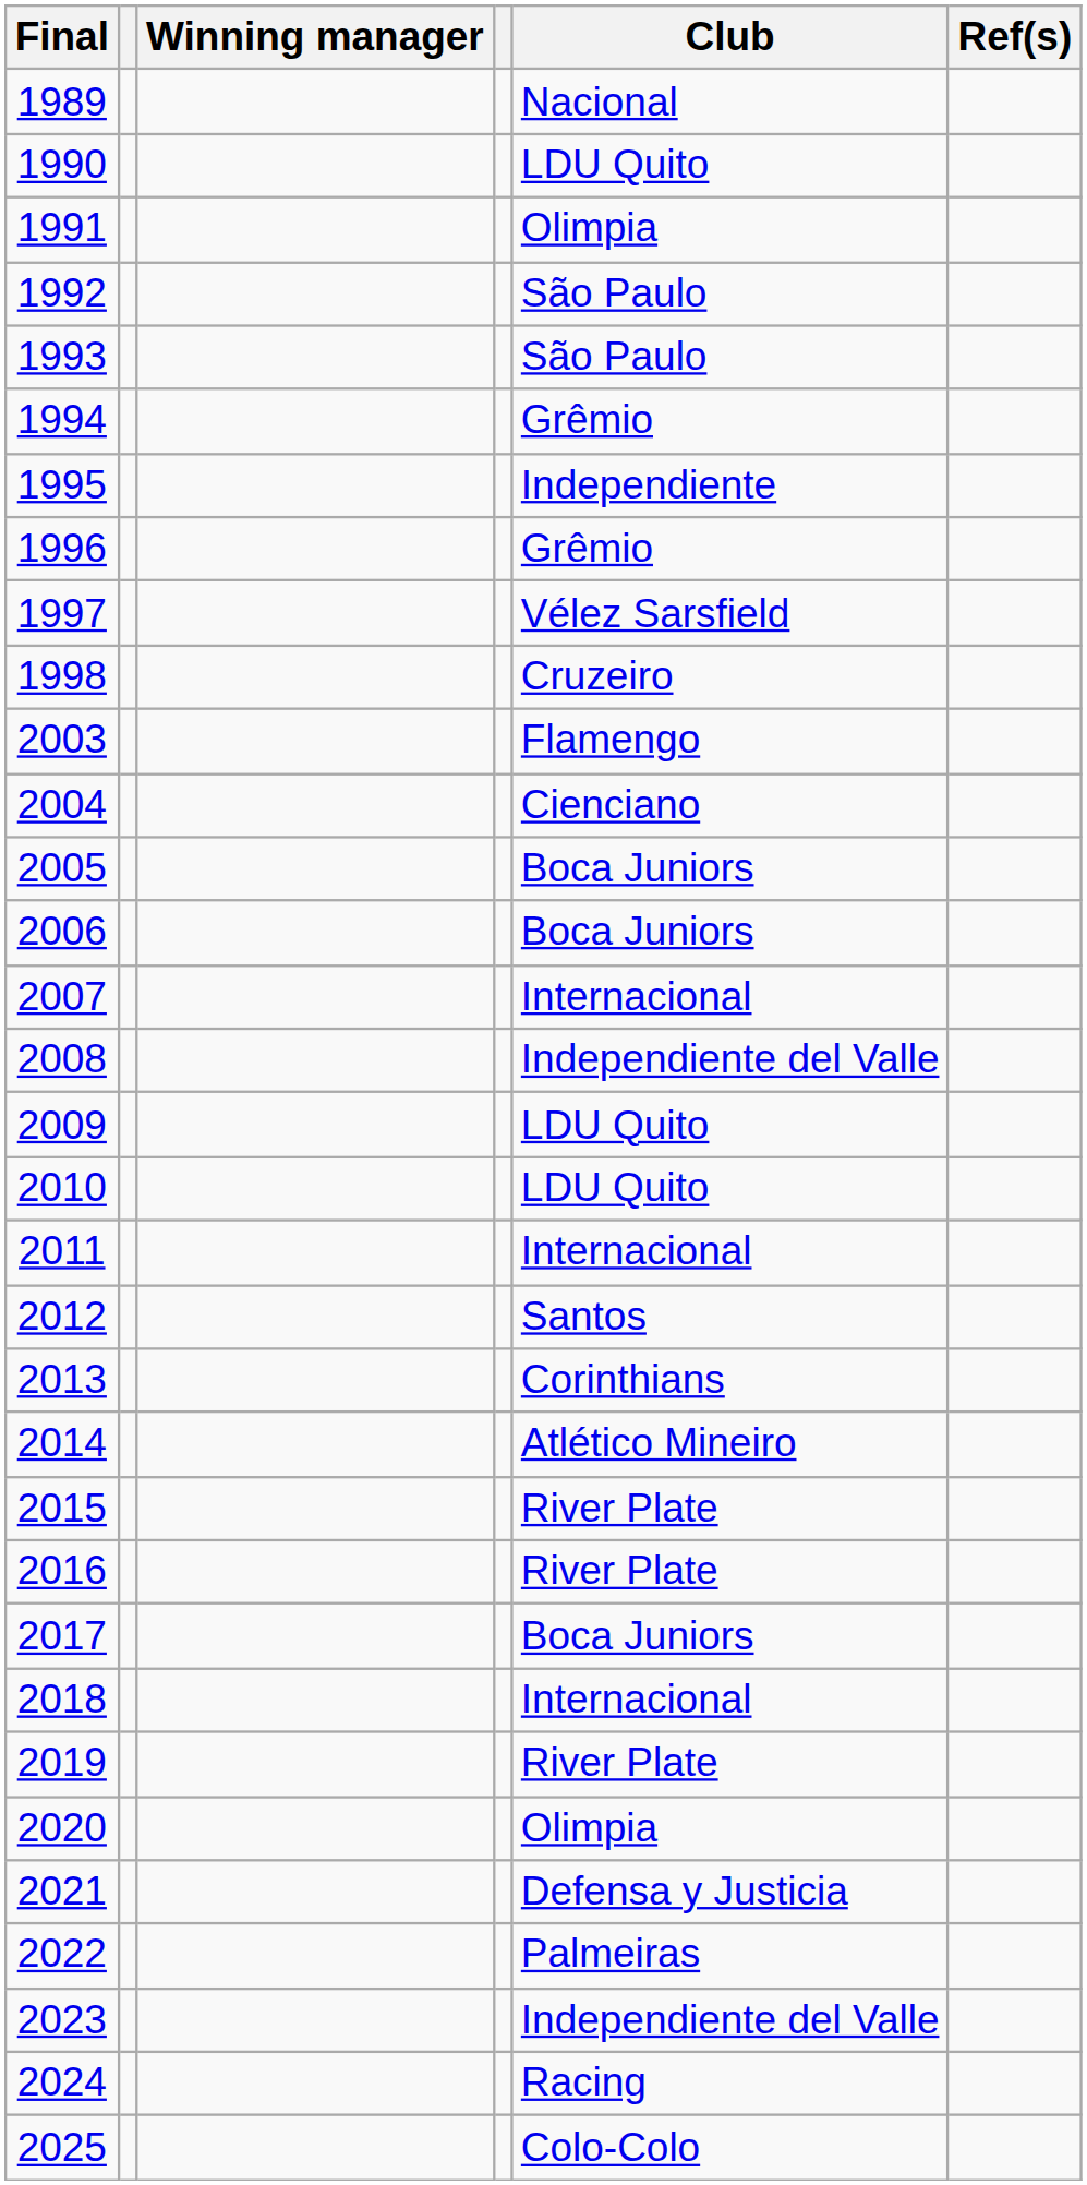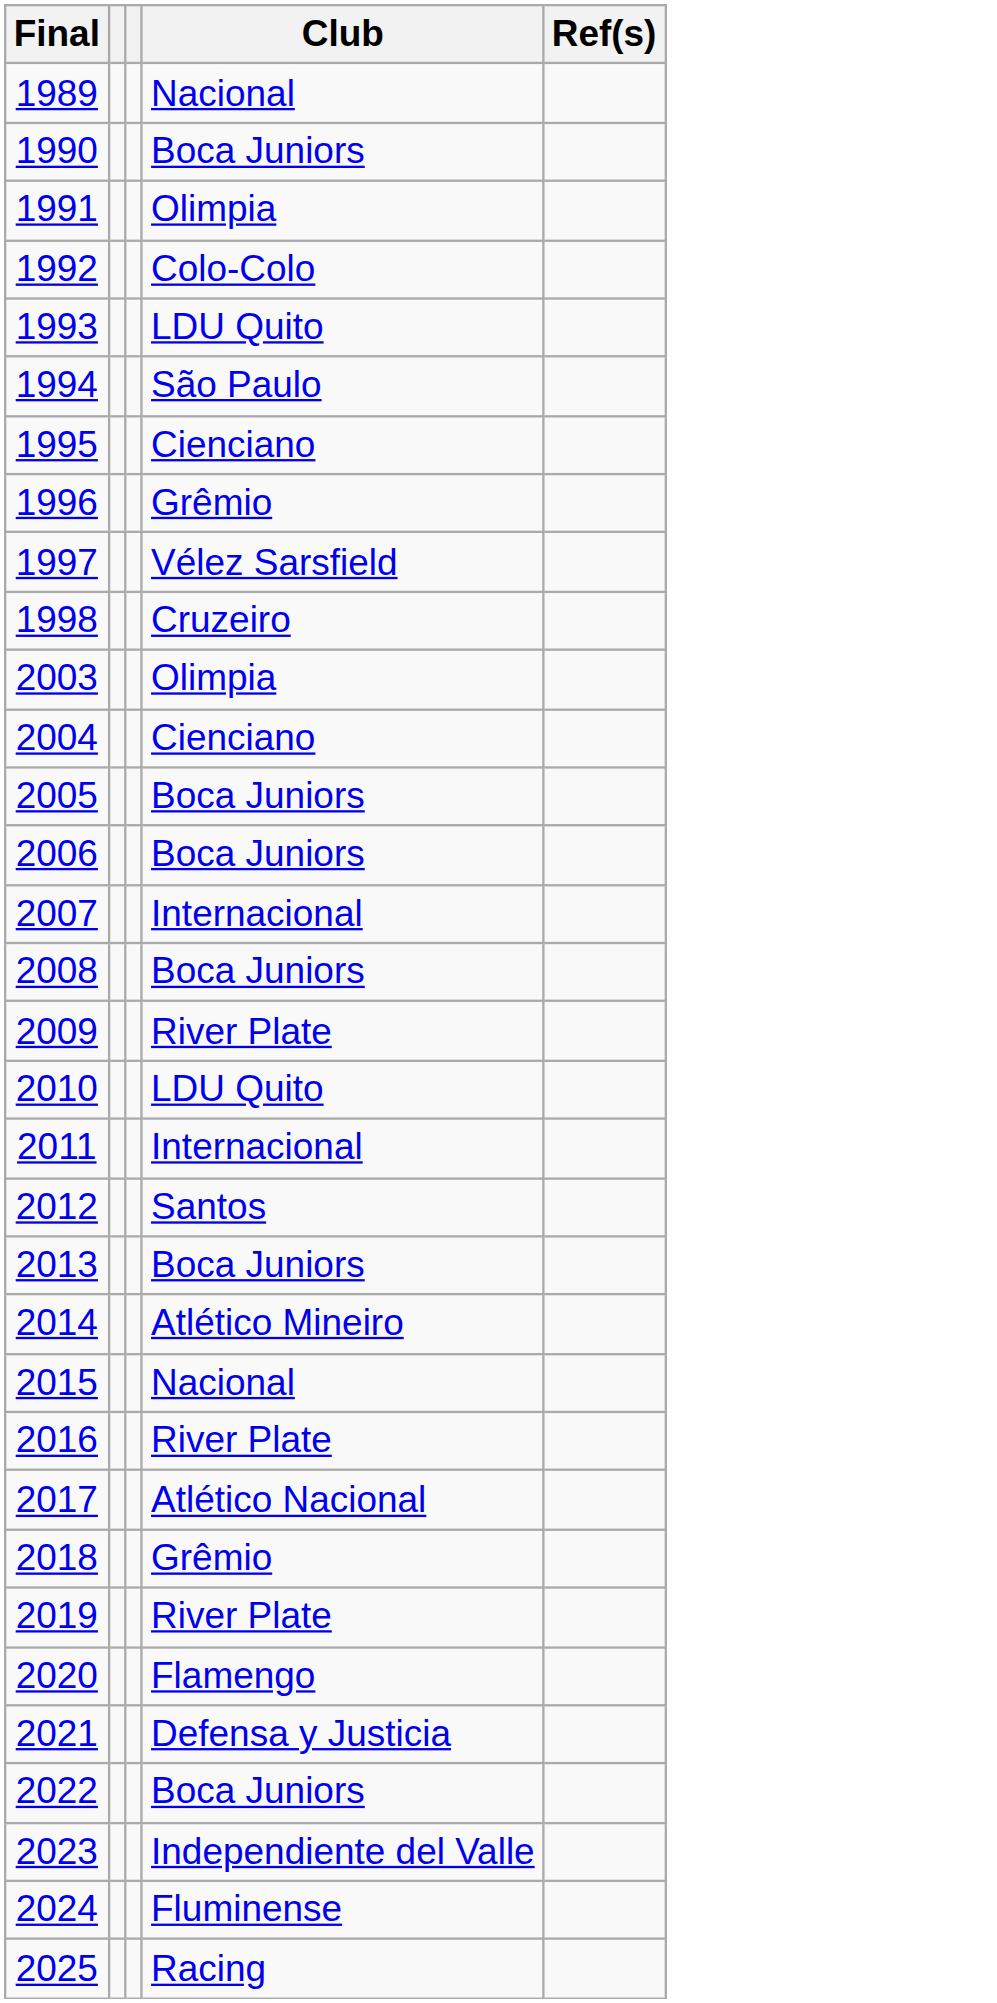 <table class="sortable wikitable">
 <tr>
 <th>Final</th>
 <th></th>
-<th>Winning manager</th>
 <th></th>
 <th>Club</th>
 <th class="unsortable">Ref(s)</th>
 </tr>
 <tr>
 <td align=center><a href='#'>1989</a></td>
-<td></td>
 <td></td>
 <td></td>
 <td><a href='#'>Nacional</a></td>
 <td align=center></td>
 </tr>
 <tr>
 <td align=center><a href='#'>1990</a></td>
 <td></td>
 <td></td>
-<td></td>
-<td><a href='#'>LDU Quito</a></td>
+<td><a href='#'>Boca Juniors</a></td>
 <td align=center></td>
 </tr>
 <tr>
 <td align=center><a href='#'>1991</a></td>
-<td></td>
 <td></td>
 <td></td>
 <td><a href='#'>Olimpia</a></td>
 <td align=center></td>
 </tr>
 <tr>
 <td align=center><a href='#'>1992</a></td>
 <td></td>
 <td></td>
-<td></td>
-<td><a href='#'>São Paulo</a></td>
+<td><a href='#'>Colo-Colo</a></td>
 <td align=center></td>
 </tr>
 <tr>
 <td align=center><a href='#'>1993</a></td>
 <td></td>
 <td></td>
-<td></td>
-<td><a href='#'>São Paulo</a></td>
+<td><a href='#'>LDU Quito</a></td>
 <td align=center></td>
 </tr>
 <tr>
 <td align=center><a href='#'>1994</a></td>
 <td></td>
 <td></td>
-<td></td>
-<td><a href='#'>Grêmio</a></td>
+<td><a href='#'>São Paulo</a></td>
 <td align=center></td>
 </tr>
 <tr>
 <td align=center><a href='#'>1995</a></td>
 <td></td>
 <td></td>
-<td></td>
-<td><a href='#'>Independiente</a></td>
+<td><a href='#'>Cienciano</a></td>
 <td align=center></td>
 </tr>
 <tr>
 <td align=center><a href='#'>1996</a></td>
-<td></td>
 <td></td>
 <td></td>
 <td><a href='#'>Grêmio</a></td>
 <td align=center></td>
 </tr>
 <tr>
 <td align=center><a href='#'>1997</a></td>
 <td></td>
 <td></td>
-<td></td>
 <td><a href='#'>Vélez Sarsfield</a></td>
 <td align=center></td>
 </tr>
 <tr>
 <td align=center><a href='#'>1998</a></td>
-<td></td>
 <td></td>
 <td></td>
 <td><a href='#'>Cruzeiro</a></td>
 <td align=center></td>
 </tr>
 <tr>
 <td align=center><a href='#'>2003</a></td>
 <td></td>
 <td></td>
-<td></td>
-<td><a href='#'>Flamengo</a></td>
+<td><a href='#'>Olimpia</a></td>
 <td align=center></td>
 </tr>
 <tr>
 <td align=center><a href='#'>2004</a></td>
-<td></td>
 <td></td>
 <td></td>
 <td><a href='#'>Cienciano</a></td>
 <td align=center></td>
 </tr>
 <tr>
 <td align=center><a href='#'>2005</a></td>
 <td></td>
 <td></td>
-<td></td>
 <td><a href='#'>Boca Juniors</a></td>
 <td align=center></td>
 </tr>
 <tr>
 <td align=center><a href='#'>2006</a></td>
-<td></td>
 <td></td>
 <td></td>
 <td><a href='#'>Boca Juniors</a></td>
 <td align=center></td>
 </tr>
 <tr>
 <td align=center><a href='#'>2007</a></td>
 <td></td>
 <td></td>
-<td></td>
 <td><a href='#'>Internacional</a></td>
 <td align=center></td>
 </tr>
 <tr>
 <td align=center><a href='#'>2008</a></td>
 <td></td>
 <td></td>
-<td></td>
-<td><a href='#'>Independiente del Valle</a></td>
+<td><a href='#'>Boca Juniors</a></td>
 <td align=center></td>
 </tr>
 <tr>
 <td align=center><a href='#'>2009</a></td>
 <td></td>
 <td></td>
-<td></td>
-<td><a href='#'>LDU Quito</a></td>
+<td><a href='#'>River Plate</a></td>
 <td align=center></td>
 </tr>
 <tr>
 <td align=center><a href='#'>2010</a></td>
-<td></td>
 <td></td>
 <td></td>
 <td><a href='#'>LDU Quito</a></td>
 <td align=center></td>
 </tr>
 <tr>
 <td align=center><a href='#'>2011</a></td>
 <td></td>
 <td></td>
-<td></td>
 <td><a href='#'>Internacional</a></td>
 <td align=center></td>
 </tr>
 <tr>
 <td align=center><a href='#'>2012</a></td>
-<td></td>
 <td></td>
 <td></td>
 <td><a href='#'>Santos</a></td>
 <td align=center></td>
 </tr>
 <tr>
 <td align=center><a href='#'>2013</a></td>
 <td></td>
 <td></td>
-<td></td>
-<td><a href='#'>Corinthians</a></td>
+<td><a href='#'>Boca Juniors</a></td>
 <td align=center></td>
 </tr>
 <tr>
 <td align=center><a href='#'>2014</a></td>
-<td></td>
 <td></td>
 <td></td>
 <td><a href='#'>Atlético Mineiro</a></td>
 <td align=center></td>
 </tr>
 <tr>
 <td align=center><a href='#'>2015</a></td>
 <td></td>
 <td></td>
-<td></td>
-<td><a href='#'>River Plate</a></td>
+<td><a href='#'>Nacional</a></td>
 <td align=center></td>
 </tr>
 <tr>
 <td align=center><a href='#'>2016</a></td>
-<td></td>
 <td></td>
 <td></td>
 <td><a href='#'>River Plate</a></td>
 <td align=center></td>
 </tr>
 <tr>
 <td align=center><a href='#'>2017</a></td>
 <td></td>
 <td></td>
-<td></td>
-<td><a href='#'>Boca Juniors</a></td>
+<td><a href='#'>Atlético Nacional</a></td>
 <td align=center></td>
 </tr>
 <tr>
 <td align=center><a href='#'>2018</a></td>
 <td></td>
 <td></td>
-<td></td>
-<td><a href='#'>Internacional</a></td>
+<td><a href='#'>Grêmio</a></td>
 <td align=center></td>
 </tr>
 <tr>
 <td align=center><a href='#'>2019</a></td>
-<td></td>
 <td></td>
 <td></td>
 <td><a href='#'>River Plate</a></td>
 <td align=center></td>
 </tr>
 <tr>
 <td align=center><a href='#'>2020</a></td>
 <td></td>
 <td></td>
-<td></td>
-<td><a href='#'>Olimpia</a></td>
+<td><a href='#'>Flamengo</a></td>
 <td align=center></td>
 </tr>
 <tr>
 <td align=center><a href='#'>2021</a></td>
-<td></td>
 <td></td>
 <td></td>
 <td><a href='#'>Defensa y Justicia</a></td>
 <td align=center></td>
 </tr>
 <tr>
 <td align=center><a href='#'>2022</a></td>
 <td></td>
 <td></td>
-<td></td>
-<td><a href='#'>Palmeiras</a></td>
+<td><a href='#'>Boca Juniors</a></td>
 <td align=center></td>
 </tr>
 <tr>
 <td align=center><a href='#'>2023</a></td>
-<td></td>
 <td></td>
 <td></td>
 <td><a href='#'>Independiente del Valle</a></td>
 <td align=center></td>
 </tr>
 <tr>
 <td align=center><a href='#'>2024</a></td>
 <td></td>
 <td></td>
-<td></td>
-<td><a href='#'>Racing</a></td>
+<td><a href='#'>Fluminense</a></td>
 <td align=center></td>
 </tr>
 <tr>
 <td align=center><a href='#'>2025</a></td>
 <td></td>
 <td></td>
-<td></td>
-<td><a href='#'>Colo-Colo</a></td>
+<td><a href='#'>Racing</a></td>
 <td align=center></td>
 </tr>
 </table>
